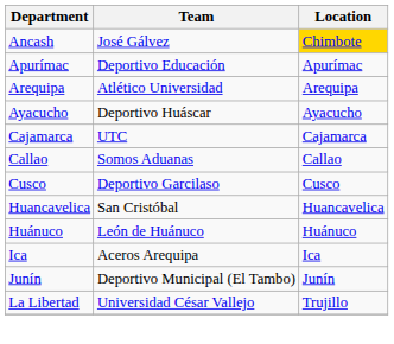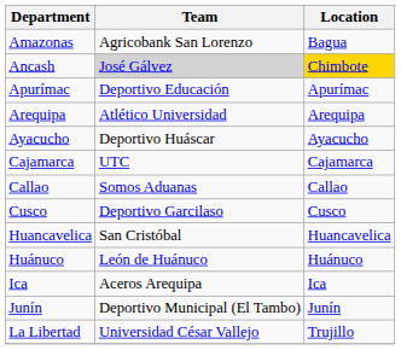 <table class="wikitable">
 <tr>
 <th>Department</th>
 <th>Team</th>
 <th>Location</th>
 </tr>
 <tr>
+<td><a href='#'>Amazonas</a></td>
+<td>Agricobank San Lorenzo</td>
+<td><a href='#'>Bagua</a></td>
+</tr>
+<tr>
 <td><a href='#'>Ancash</a></td>
-<td><a href='#'>José Gálvez</a></td>
+<td style="background: lightgrey;"><a href='#'>José Gálvez</a></td>
 <td style="background: gold;"><a href='#'>Chimbote</a></td>
 </tr>
 <tr>
 <td><a href='#'>Apurímac</a></td>
 <td><a href='#'>Deportivo Educación</a></td>
 <td><a href='#'>Apurímac</a></td>
 </tr>
 <tr>
 <td><a href='#'>Arequipa</a></td>
 <td><a href='#'>Atlético Universidad</a></td>
 <td><a href='#'>Arequipa</a></td>
 </tr>
 <tr>
 <td><a href='#'>Ayacucho</a></td>
 <td>Deportivo Huáscar</td>
 <td><a href='#'>Ayacucho</a></td>
 </tr>
 <tr>
 <td><a href='#'>Cajamarca</a></td>
 <td><a href='#'>UTC</a></td>
 <td><a href='#'>Cajamarca</a></td>
 </tr>
 <tr>
 <td><a href='#'>Callao</a></td>
 <td><a href='#'>Somos Aduanas</a></td>
 <td><a href='#'>Callao</a></td>
 </tr>
 <tr>
 <td><a href='#'>Cusco</a></td>
 <td><a href='#'>Deportivo Garcilaso</a></td>
 <td><a href='#'>Cusco</a></td>
 </tr>
 <tr>
 <td><a href='#'>Huancavelica</a></td>
 <td>San Cristóbal</td>
 <td><a href='#'>Huancavelica</a></td>
 </tr>
 <tr>
 <td><a href='#'>Huánuco</a></td>
 <td><a href='#'>León de Huánuco</a></td>
 <td><a href='#'>Huánuco</a></td>
 </tr>
 <tr>
 <td><a href='#'>Ica</a></td>
 <td>Aceros Arequipa</td>
 <td><a href='#'>Ica</a></td>
 </tr>
 <tr>
 <td><a href='#'>Junín</a></td>
 <td>Deportivo Municipal (El Tambo)</td>
 <td><a href='#'>Junín</a></td>
 </tr>
 <tr>
 <td><a href='#'>La Libertad</a></td>
 <td><a href='#'>Universidad César Vallejo</a></td>
 <td><a href='#'>Trujillo</a></td>
 </tr>
 <tr>
 </tr>
 </table>
